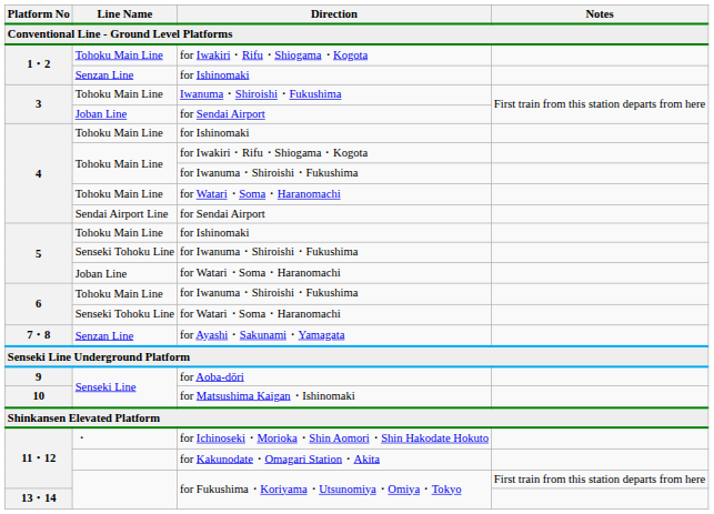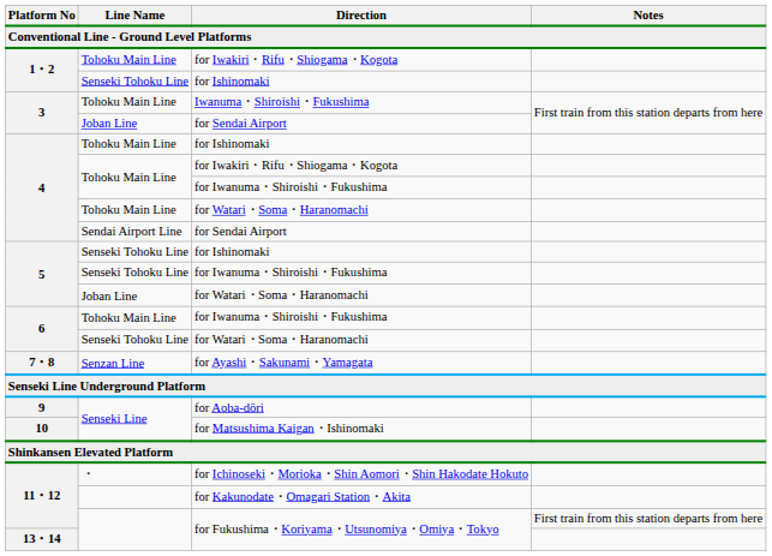 <table class="wikitable">
 <tr>
 <th nowrap="nowrap">Platform No </th>
 <th>Line Name</th>
 <th>Direction</th>
 <th>Notes</th>
 </tr>
 <tr>
 <td colspan="5" style="background-color:#eee; border-top:solid 3px green; border-bottom:solid 3px green;"><strong>Conventional Line - Ground Level Platforms</strong></td>
 </tr>
 <tr>
 <th rowspan="2">1・2</th>
 <td> <a href='#'>Tohoku Main Line</a></td>
 <td>for <a href='#'>Iwakiri</a>・<a href='#'>Rifu</a>・<a href='#'>Shiogama</a>・<a href='#'>Kogota</a></td>
 <td></td>
 </tr>
 <tr>
-<td colspan="1"> <a href='#'>Senzan Line</a></td>
+<td colspan="1"> <a href='#'>Senseki Tohoku Line</a></td>
 <td>for <a href='#'>Ishinomaki</a></td>
 <td></td>
 </tr>
 <tr>
 <th rowspan="2">3</th>
 <td> Tohoku Main Line</td>
 <td><a href='#'>Iwanuma</a>・<a href='#'>Shiroishi</a>・<a href='#'>Fukushima</a></td>
 <td rowspan="2">First train from this station departs from here</td>
 </tr>
 <tr>
 <td colspan="1"> <a href='#'>Joban Line</a></td>
 <td>for <a href='#'>Sendai Airport</a></td>
 </tr>
 <tr>
 <th rowspan="5">4</th>
 <td colspan="1"> Tohoku Main Line</td>
 <td>for Ishinomaki</td>
 <td></td>
 </tr>
 <tr>
 <td rowspan="2"> Tohoku Main Line</td>
 <td>for Iwakiri・Rifu・Shiogama・Kogota</td>
 <td></td>
 </tr>
 <tr>
 <td>for Iwanuma・Shiroishi・Fukushima</td>
 <td></td>
 </tr>
 <tr>
 <td> Tohoku Main Line</td>
 <td>for <a href='#'>Watari</a>・<a href='#'>Soma</a>・<a href='#'>Haranomachi</a></td>
 <td></td>
 </tr>
 <tr>
 <td colspan="1">  Sendai Airport Line</td>
 <td>for Sendai Airport</td>
 <td></td>
 </tr>
 <tr>
 <th rowspan="3">5</th>
-<td colspan="1"> Tohoku Main Line</td>
+<td colspan="1"> Senseki Tohoku Line</td>
 <td>for Ishinomaki</td>
 <td></td>
 </tr>
 <tr>
 <td colspan="1"> Senseki Tohoku Line</td>
 <td>for Iwanuma・Shiroishi・Fukushima</td>
 <td></td>
 </tr>
 <tr>
 <td colspan="1"> Joban Line</td>
 <td>for Watari・Soma・Haranomachi</td>
 <td></td>
 </tr>
 <tr>
 <th rowspan="2">6</th>
 <td> Tohoku Main Line</td>
 <td>for Iwanuma・Shiroishi・Fukushima</td>
 <td></td>
 </tr>
 <tr>
 <td colspan="1"> Senseki Tohoku Line</td>
 <td>for Watari・Soma・Haranomachi</td>
 <td></td>
 </tr>
 <tr>
 <th>7・8</th>
 <td colspan="1"> <a href='#'>Senzan Line</a></td>
 <td>for <a href='#'>Ayashi</a>・<a href='#'>Sakunami</a>・<a href='#'>Yamagata</a></td>
 <td></td>
 </tr>
 <tr>
 <td colspan="5" style="background-color:#eee; border-top:solid 3px #00aaee; border-bottom:solid 3px #00aaee;"><strong>Senseki Line Underground Platform</strong></td>
 </tr>
 <tr>
 <th>9</th>
 <td rowspan="2"> <a href='#'>Senseki Line</a></td>
 <td>for <a href='#'>Aoba-dōri</a></td>
 <td></td>
 </tr>
 <tr>
 <th>10</th>
 <td>for <a href='#'>Matsushima Kaigan</a>・Ishinomaki</td>
 <td></td>
 </tr>
 <tr>
 <td colspan="5" style="background-color:#eee; border-top:solid 3px green;  border-bottom:solid 3px green;"><strong>Shinkansen Elevated Platform</strong></td>
 </tr>
 <tr>
 <th rowspan="3">11・12</th>
 <td>・</td>
 <td>for <a href='#'>Ichinoseki</a>・<a href='#'>Morioka</a>・<a href='#'>Shin Aomori</a>・<a href='#'>Shin Hakodate Hokuto</a></td>
 <td></td>
 </tr>
 <tr>
 <td></td>
 <td>for <a href='#'>Kakunodate</a>・<a href='#'>Omagari Station</a>・<a href='#'>Akita</a></td>
 <td></td>
 </tr>
 <tr>
 <td rowspan="2"></td>
 <td rowspan="2">for Fukushima・<a href='#'>Koriyama</a>・<a href='#'>Utsunomiya</a>・<a href='#'>Omiya</a>・<a href='#'>Tokyo</a></td>
 <td>First train from this station departs from here</td>
 </tr>
 <tr>
 <th>13・14</th>
 <td></td>
 </tr>
 </table>
